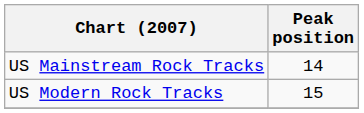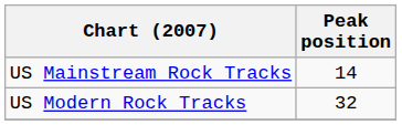 <table class="wikitable">
 <tr>
 <th>Chart (2007)</th>
 <th>Peak<br>position</th>
 </tr>
 <tr>
 <td>US <a href='#'>Mainstream Rock Tracks</a></td>
 <td align="center">14</td>
 </tr>
 <tr>
 <td>US <a href='#'>Modern Rock Tracks</a></td>
-<td align="center">15</td>
+<td align="center">32</td>
 </tr>
 <tr>
 </tr>
 </table>
